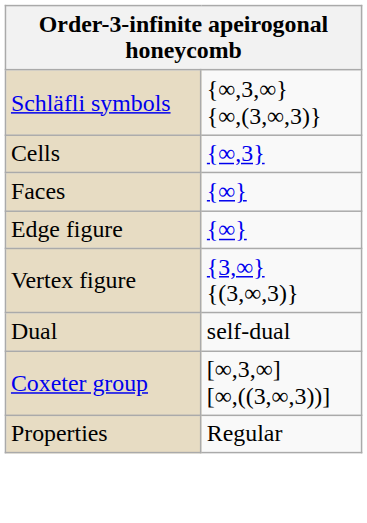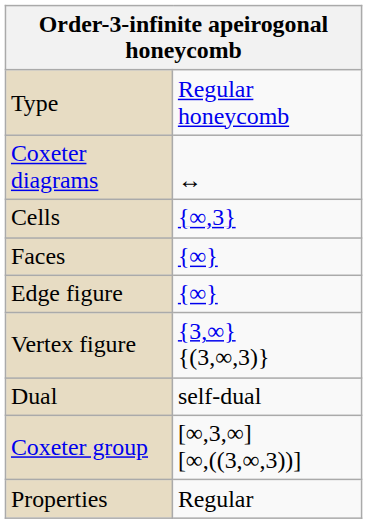 <table class="wikitable" align="right" style="margin-left:10px" width=240>
 <tr>
 <th bgcolor=#e7dcc3 colspan=2>Order-3-infinite apeirogonal honeycomb</th>
 </tr>
 <tr>
-<td bgcolor=#e7dcc3><a href='#'>Schläfli symbols</a></td>
-<td>{∞,3,∞}<br>{∞,(3,∞,3)}</td>
+<td bgcolor=#e7dcc3>Type</td>
+<td><a href='#'>Regular honeycomb</a></td>
+</tr>
+<tr>
+<td bgcolor=#e7dcc3><a href='#'>Coxeter diagrams</a></td>
+<td><br> ↔ </td>
 </tr>
 <tr>
 <td bgcolor=#e7dcc3>Cells</td>
 <td><a href='#'>{∞,3}</a> </td>
 </tr>
 <tr>
 <td bgcolor=#e7dcc3>Faces</td>
 <td><a href='#'>{∞}</a></td>
 </tr>
 <tr>
 <td bgcolor=#e7dcc3>Edge figure</td>
 <td><a href='#'>{∞}</a></td>
 </tr>
 <tr>
 <td bgcolor=#e7dcc3>Vertex figure</td>
 <td> <a href='#'>{3,∞}</a><br> {(3,∞,3)}</td>
 </tr>
 <tr>
 <td bgcolor=#e7dcc3>Dual</td>
 <td>self-dual</td>
 </tr>
 <tr>
 <td bgcolor=#e7dcc3><a href='#'>Coxeter group</a></td>
 <td>[∞,3,∞]<br>[∞,((3,∞,3))]</td>
 </tr>
 <tr>
 <td bgcolor=#e7dcc3>Properties</td>
 <td>Regular</td>
 </tr>
 </table>
